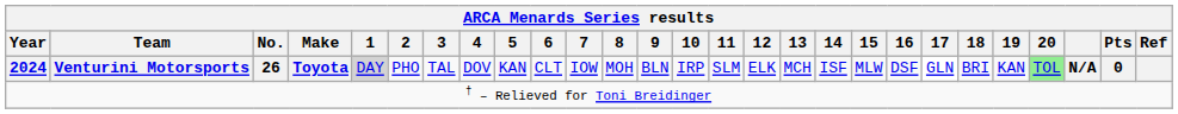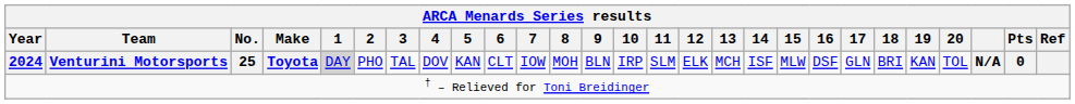 <table class="wikitable" style="text-align:center; font-size:75%">
 <tr>
 <th colspan=48><a href='#'>ARCA Menards Series</a> results</th>
 </tr>
 <tr>
 <th>Year</th>
 <th>Team</th>
 <th>No.</th>
 <th>Make</th>
 <th>1</th>
 <th>2</th>
 <th>3</th>
 <th>4</th>
 <th>5</th>
 <th>6</th>
 <th>7</th>
 <th>8</th>
 <th>9</th>
 <th>10</th>
 <th>11</th>
 <th>12</th>
 <th>13</th>
 <th>14</th>
 <th>15</th>
 <th>16</th>
 <th>17</th>
 <th>18</th>
 <th>19</th>
 <th>20</th>
 <th></th>
 <th>Pts</th>
 <th>Ref</th>
 </tr>
 <tr>
 <th><a href='#'>2024</a></th>
 <th><a href='#'>Venturini Motorsports</a></th>
-<th>26</th>
+<th>25</th>
 <th><a href='#'>Toyota</a></th>
 <td style="background: lightgrey;"><a href='#'>DAY</a></td>
 <td><a href='#'>PHO</a></td>
 <td><a href='#'>TAL</a></td>
 <td><a href='#'>DOV</a></td>
 <td><a href='#'>KAN</a></td>
 <td><a href='#'>CLT</a></td>
 <td><a href='#'>IOW</a></td>
 <td><a href='#'>MOH</a></td>
 <td><a href='#'>BLN</a></td>
 <td><a href='#'>IRP</a></td>
 <td><a href='#'>SLM</a></td>
 <td><a href='#'>ELK</a></td>
 <td><a href='#'>MCH</a></td>
 <td><a href='#'>ISF</a></td>
 <td><a href='#'>MLW</a></td>
 <td><a href='#'>DSF</a></td>
 <td style="background:#FFFFFF;"><a href='#'>GLN</a><br></td>
 <td><a href='#'>BRI</a></td>
 <td><a href='#'>KAN</a></td>
-<td style="background: lightgreen;"><a href='#'>TOL</a></td>
+<td><a href='#'>TOL</a></td>
 <th>N/A</th>
 <th>0</th>
 <th></th>
 </tr>
 <tr>
 <td colspan=30><small><sup>†</sup> – Relieved for <a href='#'>Toni Breidinger</a></small></td>
 </tr>
 </table>
